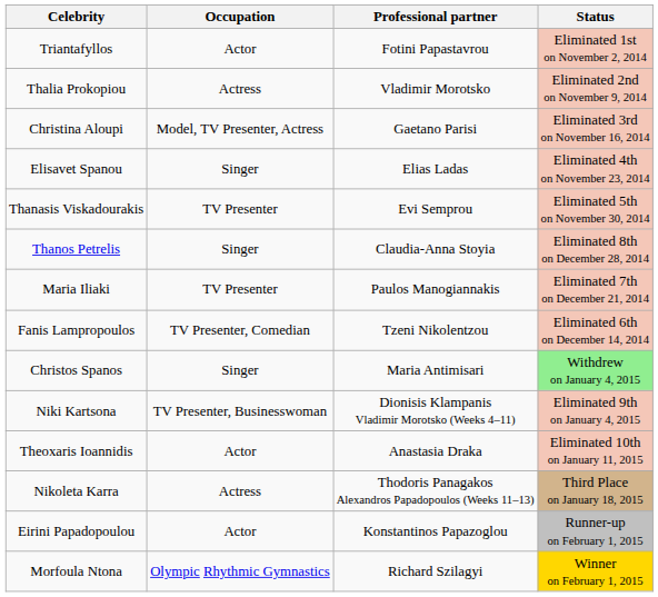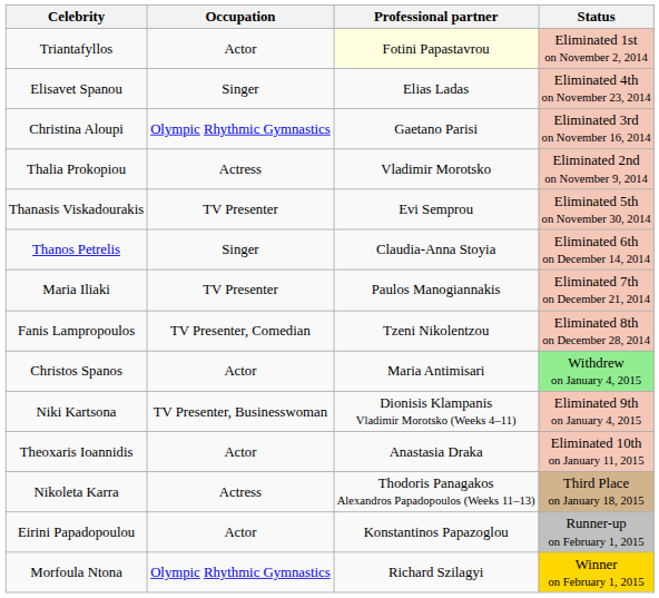 <table class="wikitable sortable" style="margin:auto; text-align:center; font-size:95%;">
 <tr>
 <th>Celebrity</th>
 <th>Occupation</th>
 <th>Professional partner</th>
 <th>Status</th>
 </tr>
 <tr style="text-align:center;">
 <td>Triantafyllos</td>
 <td>Actor</td>
-<td>Fotini Papastavrou</td>
+<td style="background: lightyellow;">Fotini Papastavrou</td>
 <td style="background:#f4c7b8;">Eliminated 1st<br><small>on November 2, 2014</small></td>
+</tr>
+<tr style="text-align:center;">
+<td>Elisavet Spanou</td>
+<td>Singer</td>
+<td>Elias Ladas</td>
+<td style="background:#f4c7b8;">Eliminated 4th<br><small>on November 23, 2014</small></td>
+</tr>
+<tr style="text-align:center;">
+<td>Christina Aloupi</td>
+<td><a href='#'>Olympic</a> <a href='#'>Rhythmic Gymnastics</a></td>
+<td>Gaetano Parisi</td>
+<td style="background:#f4c7b8;">Eliminated 3rd<br><small>on November 16, 2014</small></td>
 </tr>
 <tr style="text-align:center;">
 <td>Thalia Prokopiou</td>
 <td>Actress</td>
 <td>Vladimir Morotsko</td>
 <td style="background:#f4c7b8;">Eliminated 2nd<br><small>on November 9, 2014</small></td>
-</tr>
-<tr style="text-align:center;">
-<td>Christina Aloupi</td>
-<td>Model, TV Presenter, Actress</td>
-<td>Gaetano Parisi</td>
-<td style="background:#f4c7b8;">Eliminated 3rd<br><small>on November 16, 2014</small></td>
-</tr>
-<tr style="text-align:center;">
-<td>Elisavet Spanou</td>
-<td>Singer</td>
-<td>Elias Ladas</td>
-<td style="background:#f4c7b8;">Eliminated 4th<br><small>on November 23, 2014</small></td>
 </tr>
 <tr style="text-align:center;">
 <td>Thanasis Viskadourakis</td>
 <td>TV Presenter</td>
 <td>Evi Semprou</td>
 <td style="background:#f4c7b8;">Eliminated 5th<br><small>on November 30, 2014</small></td>
 </tr>
 <tr style="text-align:center;">
 <td><a href='#'>Thanos Petrelis</a></td>
 <td>Singer</td>
 <td>Claudia-Anna Stoyia</td>
-<td style="background:#f4c7b8;">Eliminated 8th<br><small>on December 28, 2014</small></td>
+<td style="background:#f4c7b8;">Eliminated 6th<br><small>on December 14, 2014</small></td>
 </tr>
 <tr style="text-align:center;">
 <td>Maria Iliaki</td>
 <td>TV Presenter</td>
 <td>Paulos Manogiannakis</td>
 <td style="background:#f4c7b8;">Eliminated 7th<br><small>on December 21, 2014</small></td>
 </tr>
 <tr style="text-align:center;">
 <td>Fanis Lampropoulos</td>
 <td>TV Presenter, Comedian</td>
 <td>Tzeni Nikolentzou</td>
-<td style="background:#f4c7b8;">Eliminated 6th<br><small>on December 14, 2014</small></td>
+<td style="background:#f4c7b8;">Eliminated 8th<br><small>on December 28, 2014</small></td>
 </tr>
 <tr style="text-align:center;">
 <td>Christos Spanos</td>
-<td>Singer</td>
+<td>Actor</td>
 <td>Maria Antimisari</td>
 <td style="background:lightgreen;">Withdrew<br><small>on January 4, 2015</small></td>
 </tr>
 <tr style="text-align:center;">
 <td>Niki Kartsona</td>
 <td>TV Presenter, Businesswoman</td>
 <td>Dionisis Klampanis<br><small>Vladimir Morotsko (Weeks 4–11)</small></td>
 <td style="background:#f4c7b8;">Eliminated 9th<br><small>on January 4, 2015</small></td>
 </tr>
 <tr style="text-align:center;">
 <td>Theoxaris Ioannidis</td>
 <td>Actor</td>
 <td>Anastasia Draka</td>
 <td style="background:#f4c7b8;">Eliminated 10th<br><small>on January 11, 2015</small></td>
 </tr>
 <tr style="text-align:center;">
 <td>Nikoleta Karra</td>
 <td>Actress</td>
 <td>Thodoris Panagakos<br><small>Alexandros Papadopoulos (Weeks 11–13)</small></td>
 <td style="background:tan;">Third Place<br><small>on January 18, 2015</small></td>
 </tr>
 <tr style="text-align:center;">
 <td>Eirini Papadopoulou</td>
 <td>Actor</td>
 <td>Konstantinos Papazoglou</td>
 <td style="background:silver;">Runner-up<br><small>on February 1, 2015</small></td>
 </tr>
 <tr style="text-align:center;">
 <td>Morfoula Ntona</td>
 <td><a href='#'>Olympic</a> <a href='#'>Rhythmic Gymnastics</a></td>
 <td>Richard Szilagyi</td>
 <td style="background:gold;">Winner<br><small>on February 1, 2015</small></td>
 </tr>
 </table>
